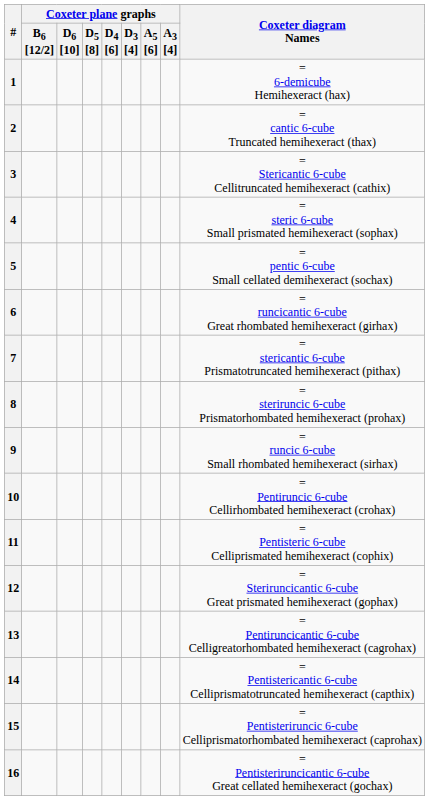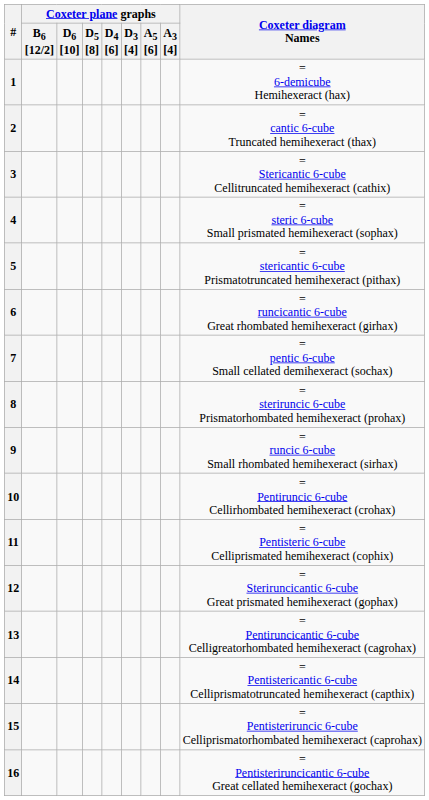 <table class="wikitable">
 <tr>
 <th rowspan=2>#</th>
 <th colspan=7><a href='#'>Coxeter plane</a> graphs</th>
 <th rowspan=2><a href='#'>Coxeter diagram</a><br>Names</th>
 </tr>
 <tr>
 <th>B<sub>6</sub><br>[12/2]</th>
 <th>D<sub>6</sub><br>[10]</th>
 <th>D<sub>5</sub><br>[8]</th>
 <th>D<sub>4</sub><br>[6]</th>
 <th>D<sub>3</sub><br>[4]</th>
 <th>A<sub>5</sub><br>[6]</th>
 <th>A<sub>3</sub><br>[4]</th>
 </tr>
 <tr align=center>
 <th>1</th>
 <td></td>
 <td></td>
 <td></td>
 <td></td>
 <td></td>
 <td></td>
 <td></td>
 <td> = <br><a href='#'>6-demicube</a><br>Hemihexeract (hax)</td>
 </tr>
 <tr align=center>
 <th>2</th>
 <td></td>
 <td></td>
 <td></td>
 <td></td>
 <td></td>
 <td></td>
 <td></td>
 <td> = <br><a href='#'>cantic 6-cube</a><br>Truncated hemihexeract (thax)</td>
 </tr>
 <tr align=center>
 <th>3</th>
 <td></td>
 <td></td>
 <td></td>
 <td></td>
 <td></td>
 <td></td>
 <td></td>
 <td> = <br><a href='#'>Stericantic 6-cube</a><br>Cellitruncated hemihexeract (cathix)</td>
 </tr>
 <tr align=center>
 <th>4</th>
 <td></td>
 <td></td>
 <td></td>
 <td></td>
 <td></td>
 <td></td>
 <td></td>
 <td> = <br><a href='#'>steric 6-cube</a><br>Small prismated hemihexeract (sophax)</td>
 </tr>
 <tr align=center>
 <th>5</th>
 <td></td>
 <td></td>
 <td></td>
 <td></td>
 <td></td>
 <td></td>
 <td></td>
-<td> = <br><a href='#'>pentic 6-cube</a><br>Small cellated demihexeract (sochax)</td>
+<td> = <br><a href='#'>stericantic 6-cube</a><br>Prismatotruncated hemihexeract (pithax)</td>
 </tr>
 <tr align=center>
 <th>6</th>
 <td></td>
 <td></td>
 <td></td>
 <td></td>
 <td></td>
 <td></td>
 <td></td>
 <td> = <br><a href='#'>runcicantic 6-cube</a><br>Great rhombated hemihexeract (girhax)</td>
 </tr>
 <tr align=center>
 <th>7</th>
 <td></td>
 <td></td>
 <td></td>
 <td></td>
 <td></td>
 <td></td>
 <td></td>
-<td> = <br><a href='#'>stericantic 6-cube</a><br>Prismatotruncated hemihexeract (pithax)</td>
+<td> = <br><a href='#'>pentic 6-cube</a><br>Small cellated demihexeract (sochax)</td>
 </tr>
 <tr align=center>
 <th>8</th>
 <td></td>
 <td></td>
 <td></td>
 <td></td>
 <td></td>
 <td></td>
 <td></td>
 <td> = <br><a href='#'>steriruncic 6-cube</a><br>Prismatorhombated hemihexeract (prohax)</td>
 </tr>
 <tr align=center>
 <th>9</th>
 <td></td>
 <td></td>
 <td></td>
 <td></td>
 <td></td>
 <td></td>
 <td></td>
 <td> = <br><a href='#'>runcic 6-cube</a><br>Small rhombated hemihexeract (sirhax)</td>
 </tr>
 <tr align=center>
 <th>10</th>
 <td></td>
 <td></td>
 <td></td>
 <td></td>
 <td></td>
 <td></td>
 <td></td>
 <td> = <br><a href='#'>Pentiruncic 6-cube</a><br>Cellirhombated hemihexeract (crohax)</td>
 </tr>
 <tr align=center>
 <th>11</th>
 <td></td>
 <td></td>
 <td></td>
 <td></td>
 <td></td>
 <td></td>
 <td></td>
 <td> = <br><a href='#'>Pentisteric 6-cube</a><br>Celliprismated hemihexeract (cophix)</td>
 </tr>
 <tr align=center>
 <th>12</th>
 <td></td>
 <td></td>
 <td></td>
 <td></td>
 <td></td>
 <td></td>
 <td></td>
 <td> = <br><a href='#'>Steriruncicantic 6-cube</a><br>Great prismated hemihexeract (gophax)</td>
 </tr>
 <tr align=center>
 <th>13</th>
 <td></td>
 <td></td>
 <td></td>
 <td></td>
 <td></td>
 <td></td>
 <td></td>
 <td> = <br><a href='#'>Pentiruncicantic 6-cube</a><br>Celligreatorhombated hemihexeract (cagrohax)</td>
 </tr>
 <tr align=center>
 <th>14</th>
 <td></td>
 <td></td>
 <td></td>
 <td></td>
 <td></td>
 <td></td>
 <td></td>
 <td> = <br><a href='#'>Pentistericantic 6-cube</a><br>Celliprismatotruncated hemihexeract (capthix)</td>
 </tr>
 <tr align=center>
 <th>15</th>
 <td></td>
 <td></td>
 <td></td>
 <td></td>
 <td></td>
 <td></td>
 <td></td>
 <td> = <br><a href='#'>Pentisteriruncic 6-cube</a><br>Celliprismatorhombated hemihexeract (caprohax)</td>
 </tr>
 <tr align=center>
 <th>16</th>
 <td></td>
 <td></td>
 <td></td>
 <td></td>
 <td></td>
 <td></td>
 <td></td>
 <td> = <br><a href='#'>Pentisteriruncicantic 6-cube</a><br>Great cellated hemihexeract (gochax)</td>
 </tr>
 </table>
